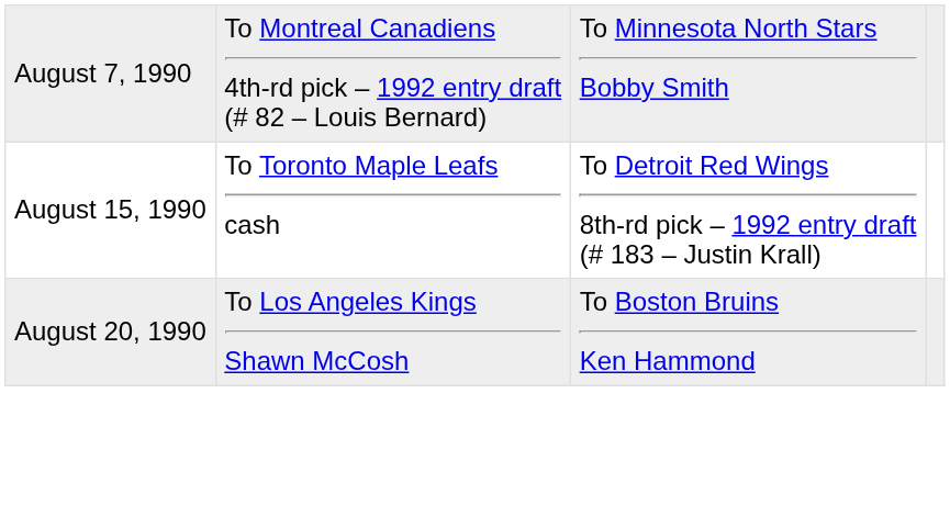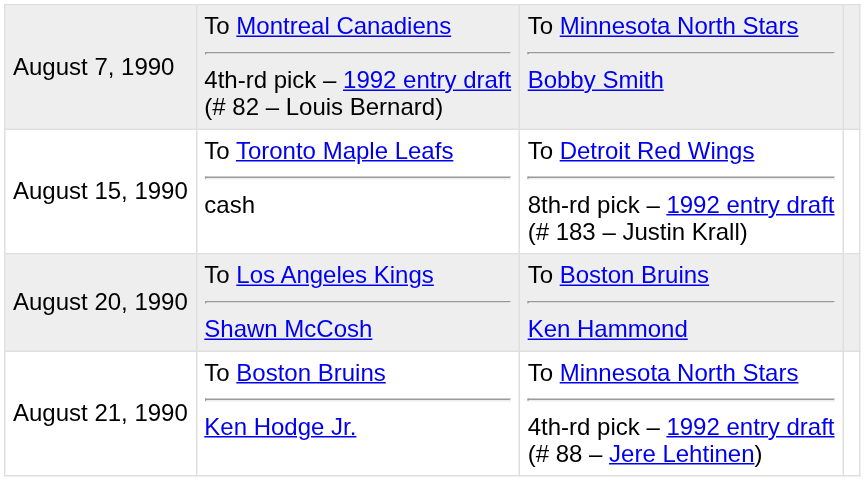 <table border=1 style="border-collapse:collapse" bordercolor="#DFDFDF"  cellpadding="5">
 <tr bgcolor="#eeeeee">
 <td>August 7, 1990</td>
 <td valign="top">To <a href='#'>Montreal Canadiens</a><hr>4th-rd pick – <a href='#'>1992 entry draft</a><br>(# 82 – Louis Bernard)</td>
 <td valign="top">To <a href='#'>Minnesota North Stars</a><hr><a href='#'>Bobby Smith</a></td>
 <td></td>
 </tr>
 <tr>
 <td>August 15, 1990</td>
 <td valign="top">To <a href='#'>Toronto Maple Leafs</a><hr>cash</td>
 <td valign="top">To <a href='#'>Detroit Red Wings</a><hr>8th-rd pick – <a href='#'>1992 entry draft</a><br>(# 183 – Justin Krall)</td>
 <td></td>
 </tr>
 <tr bgcolor="#eeeeee">
 <td>August 20, 1990</td>
 <td valign="top">To <a href='#'>Los Angeles Kings</a><hr><a href='#'>Shawn McCosh</a></td>
 <td valign="top">To <a href='#'>Boston Bruins</a><hr><a href='#'>Ken Hammond</a></td>
 <td></td>
 </tr>
+<tr>
+<td>August 21, 1990</td>
+<td valign="top">To <a href='#'>Boston Bruins</a><hr><a href='#'>Ken Hodge Jr.</a></td>
+<td valign="top">To <a href='#'>Minnesota North Stars</a><hr>4th-rd pick – <a href='#'>1992 entry draft</a><br>(# 88 – <a href='#'>Jere Lehtinen</a>)</td>
+<td></td>
+</tr>
 </table>
